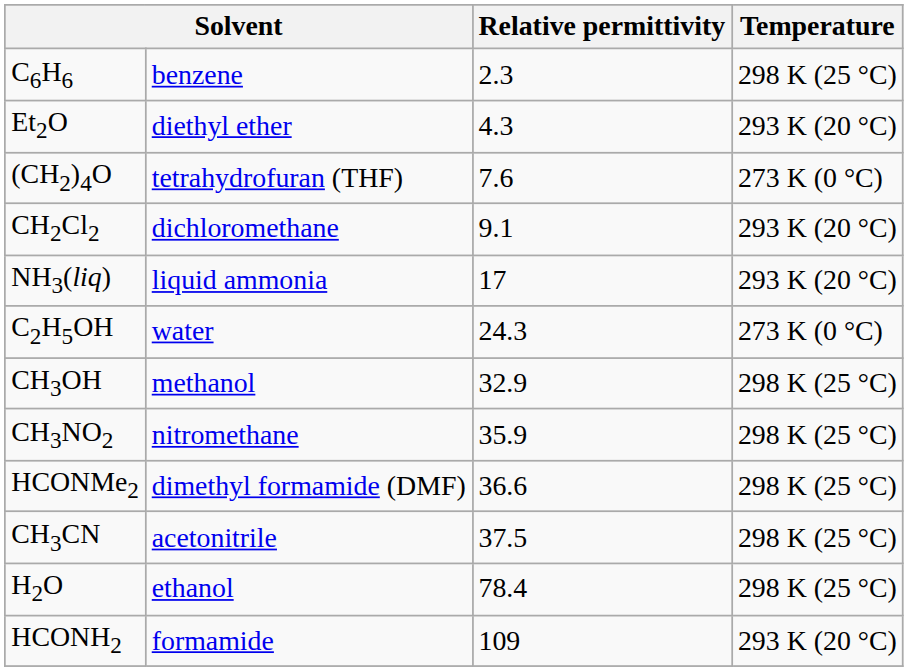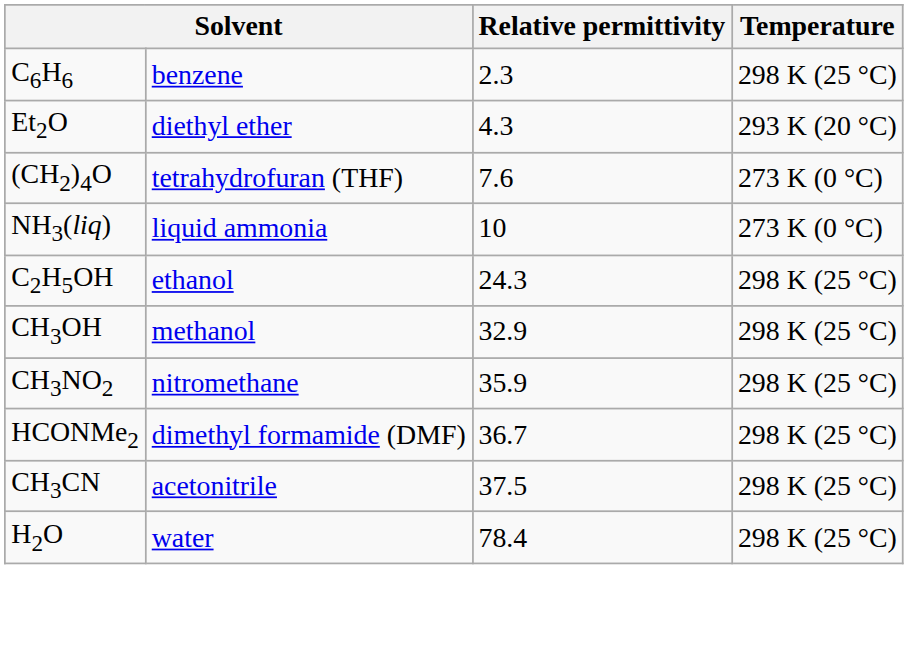 <table class="wikitable">
 <tr>
 <th colspan="2">Solvent</th>
 <th>Relative permittivity</th>
 <th>Temperature</th>
 </tr>
 <tr>
 <td>C<sub>6</sub>H<sub>6</sub></td>
 <td><a href='#'>benzene</a></td>
 <td>2.3</td>
 <td>298 K  (25 °C)</td>
 </tr>
 <tr>
 <td>Et<sub>2</sub>O</td>
 <td><a href='#'>diethyl ether</a></td>
 <td>4.3</td>
 <td>293 K  (20 °C)</td>
 </tr>
 <tr>
 <td>(CH<sub>2</sub>)<sub>4</sub>O</td>
 <td><a href='#'>tetrahydrofuran</a> (THF)</td>
 <td>7.6</td>
 <td>273 K  (0 °C)</td>
 </tr>
 <tr>
-<td>CH<sub>2</sub>Cl<sub>2</sub></td>
-<td><a href='#'>dichloromethane</a></td>
-<td>9.1</td>
-<td>293 K  (20 °C)</td>
-</tr>
-<tr>
 <td>NH<sub>3</sub>(<em>liq</em>)</td>
 <td><a href='#'>liquid ammonia</a></td>
-<td>17</td>
-<td>293 K  (20 °C)</td>
+<td>10</td>
+<td>273 K  (0 °C)</td>
 </tr>
 <tr>
 <td>C<sub>2</sub>H<sub>5</sub>OH</td>
-<td><a href='#'>water</a></td>
+<td><a href='#'>ethanol</a></td>
 <td>24.3</td>
-<td>273 K  (0 °C)</td>
+<td>298 K  (25 °C)</td>
 </tr>
 <tr>
 <td>CH<sub>3</sub>OH</td>
 <td><a href='#'>methanol</a></td>
 <td>32.9</td>
 <td>298 K  (25 °C)</td>
 </tr>
 <tr>
 <td>CH<sub>3</sub>NO<sub>2</sub></td>
 <td><a href='#'>nitromethane</a></td>
 <td>35.9</td>
 <td>298 K  (25 °C)</td>
 </tr>
 <tr>
 <td>HCONMe<sub>2</sub></td>
 <td><a href='#'>dimethyl formamide</a> (DMF)</td>
-<td>36.6</td>
+<td>36.7</td>
 <td>298 K  (25 °C)</td>
 </tr>
 <tr>
 <td>CH<sub>3</sub>CN</td>
 <td><a href='#'>acetonitrile</a></td>
 <td>37.5</td>
 <td>298 K  (25 °C)</td>
 </tr>
 <tr>
 <td>H<sub>2</sub>O</td>
-<td><a href='#'>ethanol</a></td>
+<td><a href='#'>water</a></td>
 <td>78.4</td>
 <td>298 K  (25 °C)</td>
 </tr>
-<tr>
-<td>HCONH<sub>2</sub></td>
-<td><a href='#'>formamide</a></td>
-<td>109</td>
-<td>293 K  (20 °C)</td>
-</tr>
 </table>
